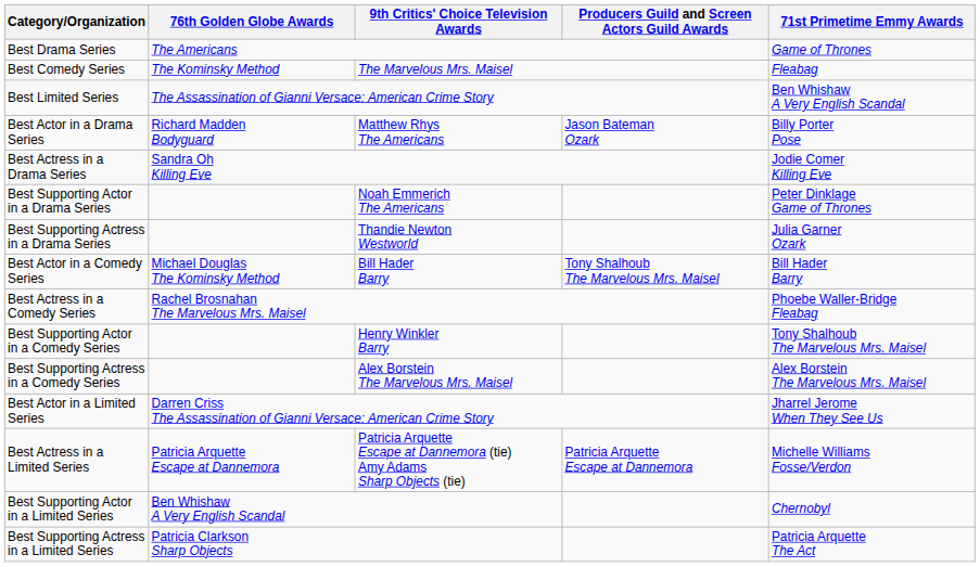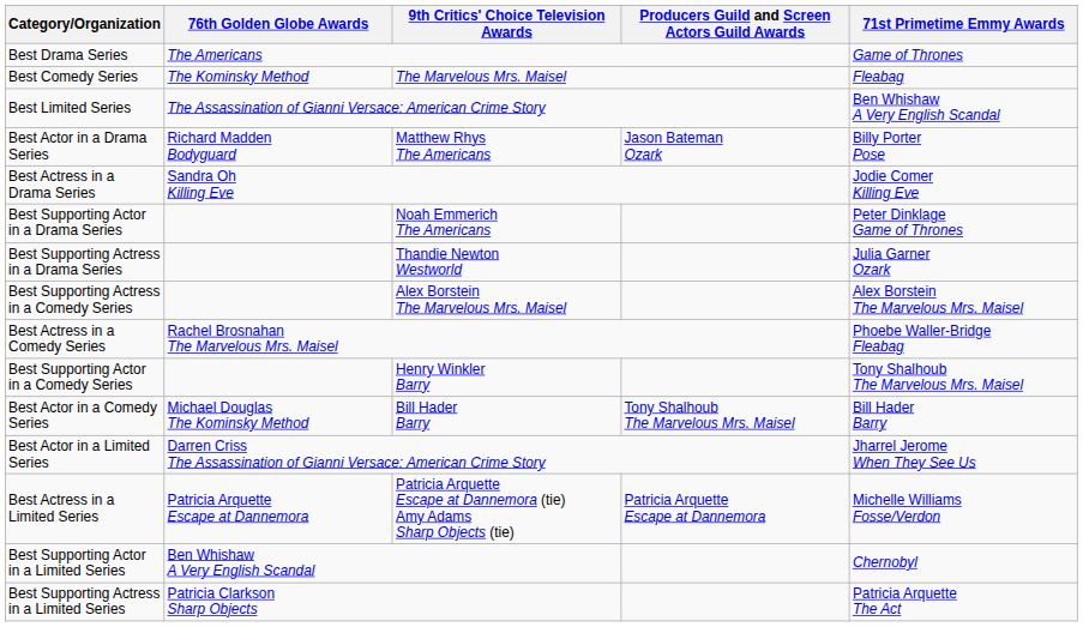 <table class="wikitable">
 <tr>
 <th style="width:20px;">Category/Organization</th>
 <th style="width:250px;"><a href='#'>76th Golden Globe Awards</a><br></th>
 <th style="width:250px;"><a href='#'>9th Critics' Choice Television Awards</a><br></th>
 <th style="width:250px;"><a href='#'>Producers Guild</a> and <a href='#'>Screen Actors Guild Awards</a><br></th>
 <th style="width:250px;"><a href='#'>71st Primetime Emmy Awards</a><br></th>
 </tr>
 <tr>
 <td>Best Drama Series</td>
 <td colspan="3"><em><a href='#'>The Americans</a></em></td>
 <td><em><a href='#'>Game of Thrones</a></em></td>
 </tr>
 <tr>
 <td>Best Comedy Series</td>
 <td><em><a href='#'>The Kominsky Method</a></em></td>
 <td colspan="2"><em><a href='#'>The Marvelous Mrs. Maisel</a></em></td>
 <td><em><a href='#'>Fleabag</a></em></td>
 </tr>
 <tr>
 <td>Best Limited Series</td>
 <td colspan="3"><em><a href='#'>The Assassination of Gianni Versace: American Crime Story</a></em></td>
 <td><a href='#'>Ben Whishaw</a><br><em><a href='#'>A Very English Scandal</a></em></td>
 </tr>
 <tr>
 <td>Best Actor in a Drama Series</td>
 <td><a href='#'>Richard Madden</a><br><em><a href='#'>Bodyguard</a></em></td>
 <td><a href='#'>Matthew Rhys</a><br><em><a href='#'>The Americans</a></em></td>
 <td><a href='#'>Jason Bateman</a><br><em><a href='#'>Ozark</a></em></td>
 <td><a href='#'>Billy Porter</a><br><em><a href='#'>Pose</a></em></td>
 </tr>
 <tr>
 <td>Best Actress in a Drama Series</td>
 <td colspan="3"><a href='#'>Sandra Oh</a><br><em><a href='#'>Killing Eve</a></em></td>
 <td><a href='#'>Jodie Comer</a><br><em><a href='#'>Killing Eve</a></em></td>
 </tr>
 <tr>
 <td>Best Supporting Actor in a Drama Series</td>
 <td></td>
 <td><a href='#'>Noah Emmerich</a><br><em><a href='#'>The Americans</a></em></td>
 <td></td>
 <td><a href='#'>Peter Dinklage</a><br><em><a href='#'>Game of Thrones</a></em></td>
 </tr>
 <tr>
 <td>Best Supporting Actress in a Drama Series</td>
 <td></td>
 <td><a href='#'>Thandie Newton</a><br><em><a href='#'>Westworld</a></em></td>
 <td></td>
 <td><a href='#'>Julia Garner</a><br><em><a href='#'>Ozark</a></em></td>
 </tr>
 <tr>
-<td>Best Actor in a Comedy Series</td>
-<td><a href='#'>Michael Douglas</a><br><em><a href='#'>The Kominsky Method</a></em></td>
-<td><a href='#'>Bill Hader</a><br><em><a href='#'>Barry</a></em></td>
-<td><a href='#'>Tony Shalhoub</a><br><em><a href='#'>The Marvelous Mrs. Maisel</a></em></td>
-<td><a href='#'>Bill Hader</a><br><em><a href='#'>Barry</a></em></td>
+<td>Best Supporting Actress in a Comedy Series</td>
+<td></td>
+<td><a href='#'>Alex Borstein</a><br><em><a href='#'>The Marvelous Mrs. Maisel</a></em></td>
+<td></td>
+<td><a href='#'>Alex Borstein</a><br><em><a href='#'>The Marvelous Mrs. Maisel</a></em></td>
 </tr>
 <tr>
 <td>Best Actress in a Comedy Series</td>
 <td colspan="3"><a href='#'>Rachel Brosnahan</a><br><em><a href='#'>The Marvelous Mrs. Maisel</a></em></td>
 <td><a href='#'>Phoebe Waller-Bridge</a><br><em><a href='#'>Fleabag</a></em></td>
 </tr>
 <tr>
 <td>Best Supporting Actor in a Comedy Series</td>
 <td></td>
 <td><a href='#'>Henry Winkler</a><br><em><a href='#'>Barry</a></em></td>
 <td></td>
 <td><a href='#'>Tony Shalhoub</a><br><em><a href='#'>The Marvelous Mrs. Maisel</a></em></td>
 </tr>
 <tr>
-<td>Best Supporting Actress in a Comedy Series</td>
-<td></td>
-<td><a href='#'>Alex Borstein</a><br><em><a href='#'>The Marvelous Mrs. Maisel</a></em></td>
-<td></td>
-<td><a href='#'>Alex Borstein</a><br><em><a href='#'>The Marvelous Mrs. Maisel</a></em></td>
+<td>Best Actor in a Comedy Series</td>
+<td><a href='#'>Michael Douglas</a><br><em><a href='#'>The Kominsky Method</a></em></td>
+<td><a href='#'>Bill Hader</a><br><em><a href='#'>Barry</a></em></td>
+<td><a href='#'>Tony Shalhoub</a><br><em><a href='#'>The Marvelous Mrs. Maisel</a></em></td>
+<td><a href='#'>Bill Hader</a><br><em><a href='#'>Barry</a></em></td>
 </tr>
 <tr>
 <td>Best Actor in a Limited Series</td>
 <td colspan="3"><a href='#'>Darren Criss</a><br><em><a href='#'>The Assassination of Gianni Versace: American Crime Story</a></em></td>
 <td><a href='#'>Jharrel Jerome</a><br><em><a href='#'>When They See Us</a></em></td>
 </tr>
 <tr>
 <td>Best Actress in a Limited Series</td>
 <td><a href='#'>Patricia Arquette</a><br><em><a href='#'>Escape at Dannemora</a></em></td>
 <td><a href='#'>Patricia Arquette</a><br><em><a href='#'>Escape at Dannemora</a></em> (tie)<br><a href='#'>Amy Adams</a><br><em><a href='#'>Sharp Objects</a></em> (tie)</td>
 <td><a href='#'>Patricia Arquette</a><br><em><a href='#'>Escape at Dannemora</a></em></td>
 <td><a href='#'>Michelle Williams</a><br><em><a href='#'>Fosse/Verdon</a></em></td>
 </tr>
 <tr>
 <td>Best Supporting Actor in a Limited Series</td>
 <td colspan="2"><a href='#'>Ben Whishaw</a><br><em><a href='#'>A Very English Scandal</a></em></td>
 <td></td>
 <td><em><a href='#'>Chernobyl</a></em></td>
 </tr>
 <tr>
 <td>Best Supporting Actress in a Limited Series</td>
 <td colspan="2"><a href='#'>Patricia Clarkson</a><br><em><a href='#'>Sharp Objects</a></em></td>
 <td></td>
 <td><a href='#'>Patricia Arquette</a><br><em><a href='#'>The Act</a></em></td>
 </tr>
 </table>
